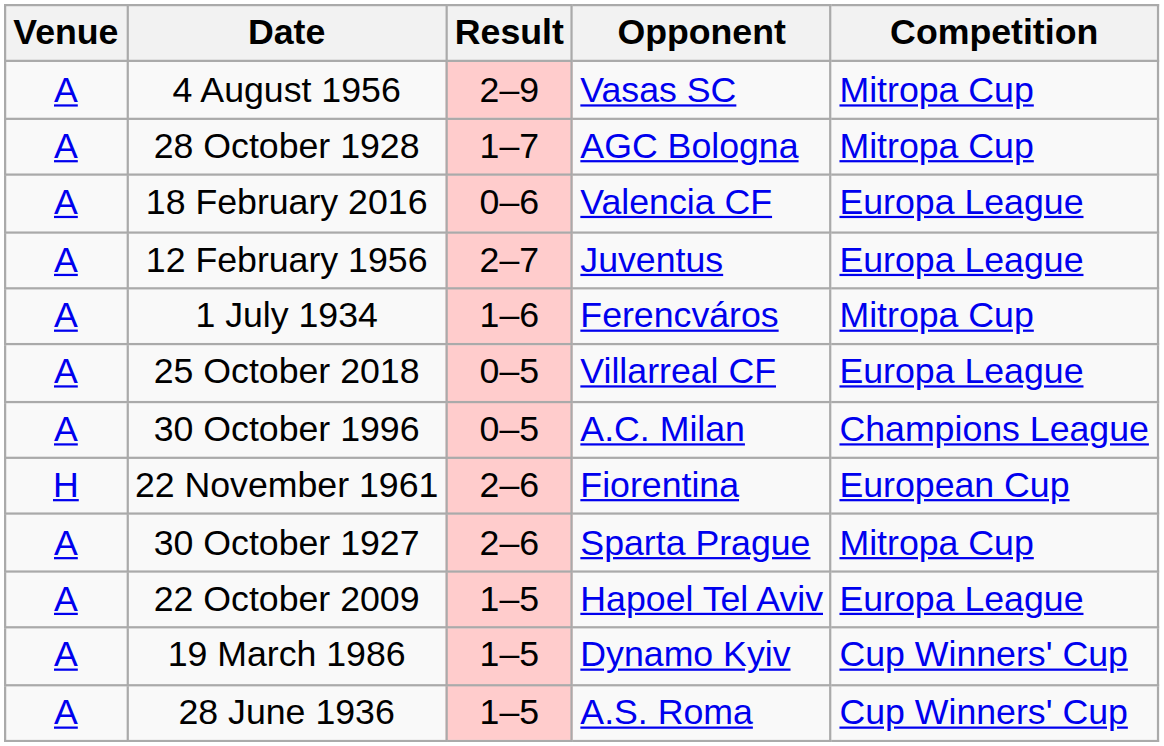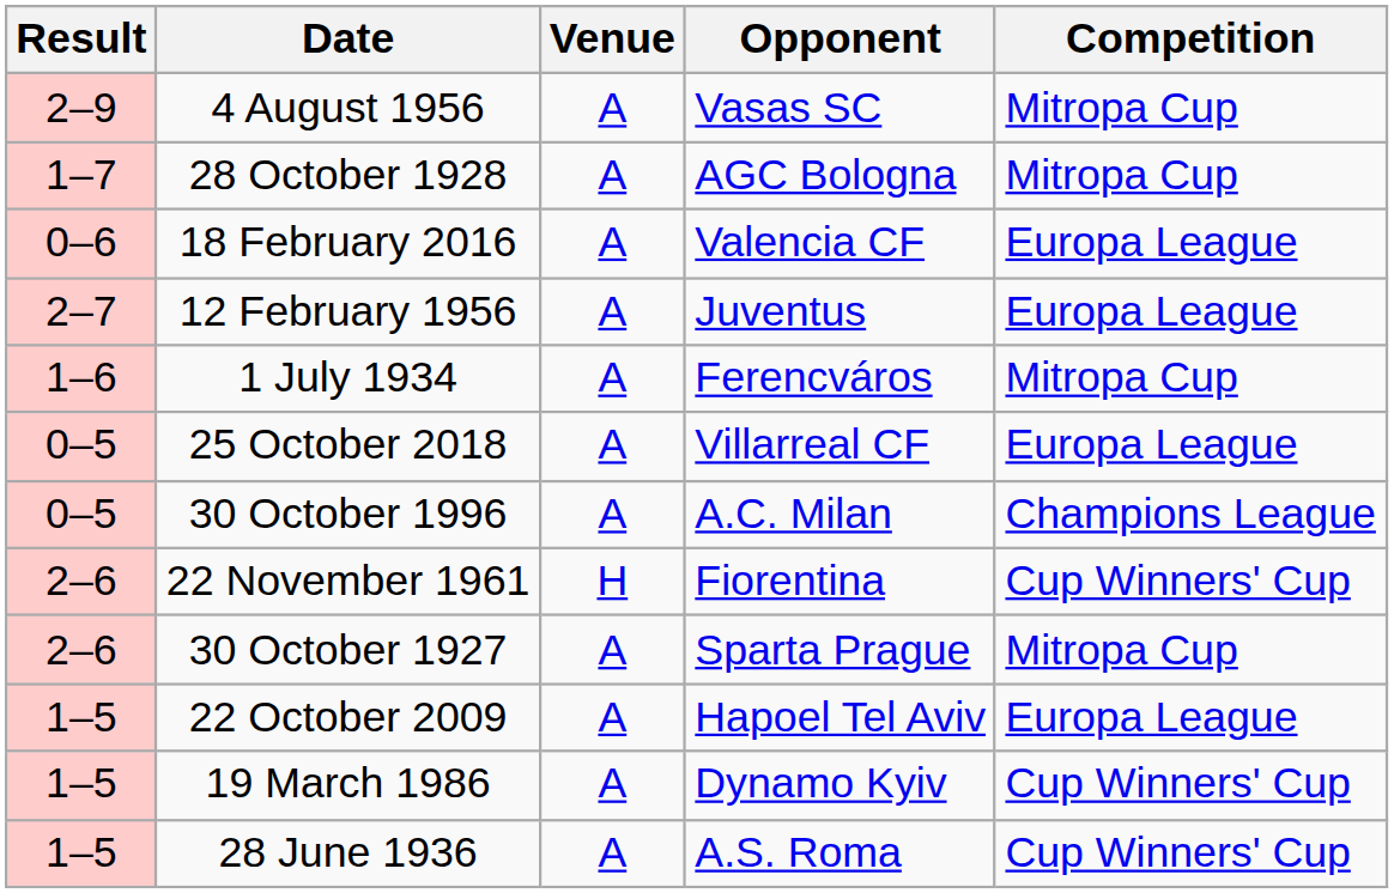 <table class="wikitable" style="text-align:center">
 <tr>
+<th>Result</th>
+<th>Date</th>
 <th>Venue</th>
-<th>Date</th>
-<th>Result</th>
 <th>Opponent</th>
 <th>Competition</th>
 </tr>
 <tr>
+<td style="background:#fcc">2–9</td>
+<td>4 August 1956</td>
 <td><a href='#'>A</a></td>
-<td>4 August 1956</td>
-<td style="background:#fcc">2–9</td>
 <td align="left"> <a href='#'>Vasas SC</a></td>
 <td align="left"><a href='#'>Mitropa Cup</a></td>
 </tr>
 <tr>
+<td style="background:#fcc">1–7</td>
+<td>28 October 1928</td>
 <td><a href='#'>A</a></td>
-<td>28 October 1928</td>
-<td style="background:#fcc">1–7</td>
 <td align="left"> <a href='#'>AGC Bologna</a></td>
 <td align="left"><a href='#'>Mitropa Cup</a></td>
 </tr>
 <tr>
+<td style="background:#fcc">0–6</td>
+<td>18 February 2016</td>
 <td><a href='#'>A</a></td>
-<td>18 February 2016</td>
-<td style="background:#fcc">0–6</td>
 <td align="left"> <a href='#'>Valencia CF</a></td>
 <td align="left"><a href='#'>Europa League</a></td>
 </tr>
 <tr>
+<td style="background:#fcc">2–7</td>
+<td>12 February 1956</td>
 <td><a href='#'>A</a></td>
-<td>12 February 1956</td>
-<td style="background:#fcc">2–7</td>
 <td align="left"> <a href='#'>Juventus</a></td>
 <td align="left"><a href='#'>Europa League</a></td>
 </tr>
 <tr>
+<td style="background:#fcc">1–6</td>
+<td>1 July 1934</td>
 <td><a href='#'>A</a></td>
-<td>1 July 1934</td>
-<td style="background:#fcc">1–6</td>
 <td align="left"> <a href='#'>Ferencváros</a></td>
 <td align="left"><a href='#'>Mitropa Cup</a></td>
 </tr>
 <tr>
+<td style="background:#fcc">0–5</td>
+<td>25 October 2018</td>
 <td><a href='#'>A</a></td>
-<td>25 October 2018</td>
-<td style="background:#fcc">0–5</td>
 <td align="left"> <a href='#'>Villarreal CF</a></td>
 <td align="left"><a href='#'>Europa League</a></td>
 </tr>
 <tr>
+<td style="background:#fcc">0–5</td>
+<td>30 October 1996</td>
 <td><a href='#'>A</a></td>
-<td>30 October 1996</td>
-<td style="background:#fcc">0–5</td>
 <td align="left"> <a href='#'>A.C. Milan</a></td>
 <td align="left"><a href='#'>Champions League</a></td>
 </tr>
 <tr>
+<td style="background:#fcc">2–6</td>
+<td>22 November 1961</td>
 <td><a href='#'>H</a></td>
-<td>22 November 1961</td>
-<td style="background:#fcc">2–6</td>
 <td align="left"> <a href='#'>Fiorentina</a></td>
-<td align="left"><a href='#'>European Cup</a></td>
+<td align="left"><a href='#'>Cup Winners' Cup</a></td>
 </tr>
 <tr>
+<td style="background:#fcc">2–6</td>
+<td>30 October 1927</td>
 <td><a href='#'>A</a></td>
-<td>30 October 1927</td>
-<td style="background:#fcc">2–6</td>
 <td align="left"> <a href='#'>Sparta Prague</a></td>
 <td align="left"><a href='#'>Mitropa Cup</a></td>
 </tr>
 <tr>
+<td style="background:#fcc">1–5</td>
+<td>22 October 2009</td>
 <td><a href='#'>A</a></td>
-<td>22 October 2009</td>
-<td style="background:#fcc">1–5</td>
 <td align="left"> <a href='#'>Hapoel Tel Aviv</a></td>
 <td align="left"><a href='#'>Europa League</a></td>
 </tr>
 <tr>
+<td style="background:#fcc">1–5</td>
+<td>19 March 1986</td>
 <td><a href='#'>A</a></td>
-<td>19 March 1986</td>
-<td style="background:#fcc">1–5</td>
 <td align="left"> <a href='#'>Dynamo Kyiv</a></td>
 <td align="left"><a href='#'>Cup Winners' Cup</a></td>
 </tr>
 <tr>
+<td style="background:#fcc">1–5</td>
+<td>28 June 1936</td>
 <td><a href='#'>A</a></td>
-<td>28 June 1936</td>
-<td style="background:#fcc">1–5</td>
 <td align="left"> <a href='#'>A.S. Roma</a></td>
 <td align="left"><a href='#'>Cup Winners' Cup</a></td>
 </tr>
 </table>
